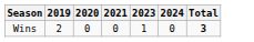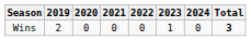 <table class=wikitable>
 <tr>
 <th>Season</th>
 <th>2019</th>
 <th>2020</th>
 <th>2021</th>
+<th>2022</th>
 <th>2023</th>
 <th>2024</th>
 <th><strong>Total </strong></th>
 </tr>
 <tr align=center>
 <td>Wins</td>
 <td>2</td>
 <td>0</td>
 <td>0</td>
+<td>0</td>
 <td>1</td>
 <td>0</td>
 <td><strong>3</strong></td>
 </tr>
 </table>
